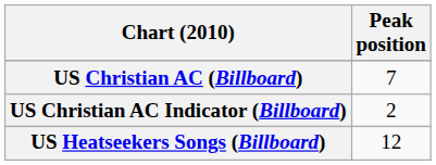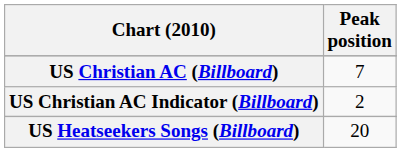 <table class="wikitable sortable plainrowheaders" style="text-align:center">
 <tr>
 <th scope="col">Chart (2010)</th>
 <th scope="col">Peak<br> position</th>
 </tr>
 <tr>
 </tr>
 <tr>
 <th scope="row">US <a href='#'>Christian AC</a> (<em><a href='#'>Billboard</a></em>)</th>
 <td>7</td>
 </tr>
 <tr>
 <th scope="row">US Christian AC Indicator (<em><a href='#'>Billboard</a></em>)</th>
 <td align="center">2</td>
 </tr>
 <tr>
 </tr>
 <tr>
 </tr>
 <tr>
 <th scope="row">US <a href='#'>Heatseekers Songs</a> (<a href='#'><em>Billboard</em></a>)</th>
-<td style="text-align:center;">12</td>
+<td style="text-align:center;">20</td>
 </tr>
 </table>
